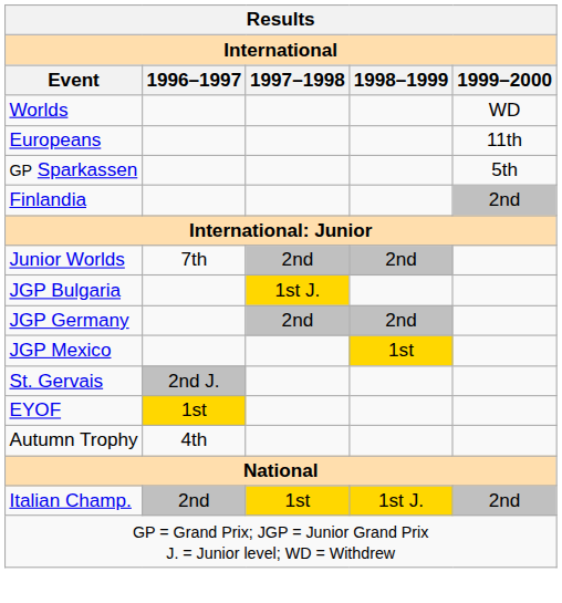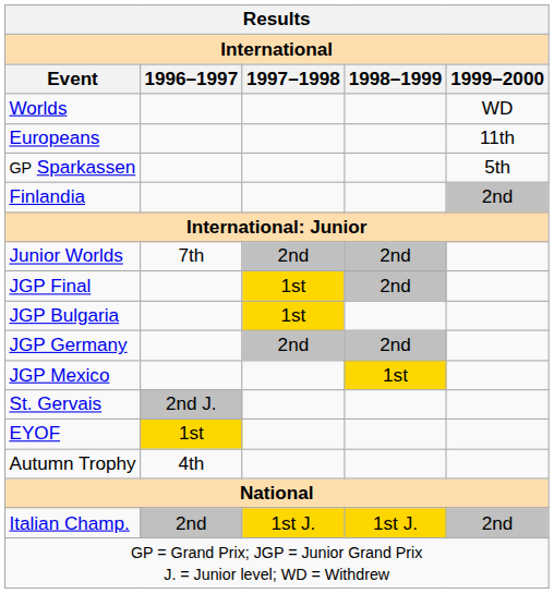 <table class="wikitable" style="text-align:center">
 <tr>
 <th colspan=5 align=center><strong>Results</strong></th>
 </tr>
 <tr>
 <th style="background-color: #ffdead; " colspan=5 align=center><strong>International</strong></th>
 </tr>
 <tr>
 <th>Event</th>
 <th>1996–1997</th>
 <th>1997–1998</th>
 <th>1998–1999</th>
 <th>1999–2000</th>
 </tr>
 <tr>
 <td align=left><a href='#'>Worlds</a></td>
 <td></td>
 <td></td>
 <td></td>
 <td>WD</td>
 </tr>
 <tr>
 <td align=left><a href='#'>Europeans</a></td>
 <td></td>
 <td></td>
 <td></td>
 <td>11th</td>
 </tr>
 <tr>
 <td align=left><small>GP</small> <a href='#'>Sparkassen</a></td>
 <td></td>
 <td></td>
 <td></td>
 <td>5th</td>
 </tr>
 <tr>
 <td align=left><a href='#'>Finlandia</a></td>
 <td></td>
 <td></td>
 <td></td>
 <td bgcolor=silver>2nd</td>
 </tr>
 <tr>
 <th style="background-color: #ffdead; " colspan=5 align=center><strong>International: Junior</strong></th>
 </tr>
 <tr>
 <td align=left><a href='#'>Junior Worlds</a></td>
 <td>7th</td>
 <td bgcolor=silver>2nd</td>
 <td bgcolor=silver>2nd</td>
 <td></td>
 </tr>
 <tr>
+<td align=left><a href='#'>JGP Final</a></td>
+<td></td>
+<td bgcolor=gold>1st</td>
+<td bgcolor=silver>2nd</td>
+<td></td>
+</tr>
+<tr>
 <td align=left><a href='#'>JGP Bulgaria</a></td>
 <td></td>
-<td bgcolor=gold>1st J.</td>
+<td bgcolor=gold>1st</td>
 <td></td>
 <td></td>
 </tr>
 <tr>
 <td align=left><a href='#'>JGP Germany</a></td>
 <td></td>
 <td bgcolor=silver>2nd</td>
 <td bgcolor=silver>2nd</td>
 <td></td>
 </tr>
 <tr>
 <td align=left><a href='#'>JGP Mexico</a></td>
 <td></td>
 <td></td>
 <td bgcolor=gold>1st</td>
 <td></td>
 </tr>
 <tr>
 <td align=left><a href='#'>St. Gervais</a></td>
 <td bgcolor=silver>2nd J.</td>
 <td></td>
 <td></td>
 <td></td>
 </tr>
 <tr>
 <td align=left><a href='#'>EYOF</a></td>
 <td bgcolor=gold>1st</td>
 <td></td>
 <td></td>
 <td></td>
 </tr>
 <tr>
 <td align=left>Autumn Trophy</td>
 <td>4th</td>
 <td></td>
 <td></td>
 <td></td>
 </tr>
 <tr>
 <th style="background-color: #ffdead; " colspan=5 align=center><strong>National</strong></th>
 </tr>
 <tr>
 <td align=left><a href='#'>Italian Champ.</a></td>
 <td bgcolor=silver>2nd</td>
-<td bgcolor=gold>1st</td>
+<td bgcolor=gold>1st J.</td>
 <td bgcolor=gold>1st J.</td>
 <td bgcolor=silver>2nd</td>
 </tr>
 <tr>
 <td colspan=5 align=center><small> GP = Grand Prix; JGP = Junior Grand Prix <br> J. = Junior level; WD = Withdrew </small></td>
 </tr>
 </table>
